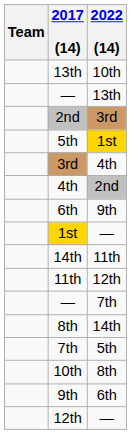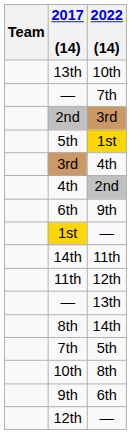 <table class="wikitable collapsible"  style="text-align:center;">
 <tr>
 <th>Team</th>
 <th><a href='#'>2017</a><br><br>(14)</th>
 <th><a href='#'>2022</a><br><br>(14)</th>
 </tr>
 <tr>
 <td align=left></td>
 <td>13th</td>
 <td>10th</td>
 </tr>
 <tr>
 <td align=left></td>
 <td>—</td>
-<td>13th</td>
+<td>7th</td>
 </tr>
 <tr>
 <td align=left></td>
 <td bgcolor=silver>2nd</td>
 <td bgcolor=cc9966>3rd</td>
 </tr>
 <tr>
 <td align=left></td>
 <td>5th</td>
 <td bgcolor=gold>1st</td>
 </tr>
 <tr>
 <td align=left></td>
 <td bgcolor=cc9966>3rd</td>
 <td>4th</td>
 </tr>
 <tr>
 <td align=left></td>
 <td>4th</td>
 <td bgcolor=silver>2nd</td>
 </tr>
 <tr>
 <td align=left></td>
 <td>6th</td>
 <td>9th</td>
 </tr>
 <tr>
 <td align=left></td>
 <td bgcolor=gold>1st</td>
 <td>—</td>
 </tr>
 <tr>
 <td align=left></td>
 <td>14th</td>
 <td>11th</td>
 </tr>
 <tr>
 <td align=left></td>
 <td>11th</td>
 <td>12th</td>
 </tr>
 <tr>
 <td align=left></td>
 <td>—</td>
-<td>7th</td>
+<td>13th</td>
 </tr>
 <tr>
 <td align=left></td>
 <td>8th</td>
 <td>14th</td>
 </tr>
 <tr>
 <td align=left></td>
 <td>7th</td>
 <td>5th</td>
 </tr>
 <tr>
 <td align=left></td>
 <td>10th</td>
 <td>8th</td>
 </tr>
 <tr>
 <td align=left></td>
 <td>9th</td>
 <td>6th</td>
 </tr>
 <tr>
 <td align=left></td>
 <td>12th</td>
 <td>—</td>
 </tr>
 </table>
